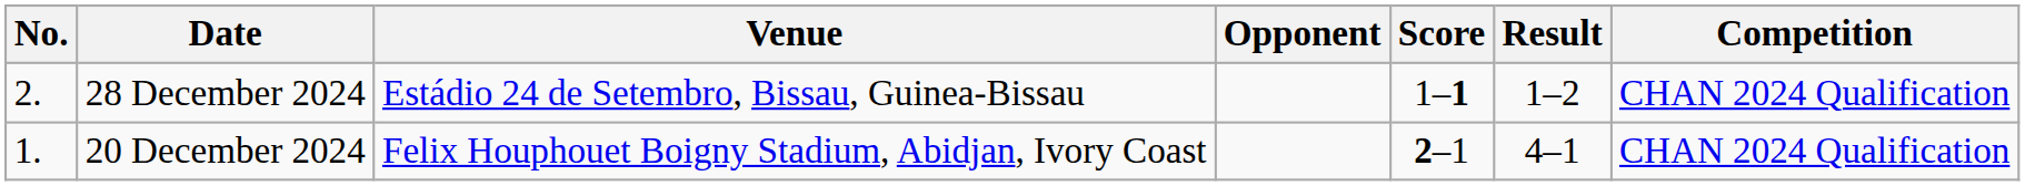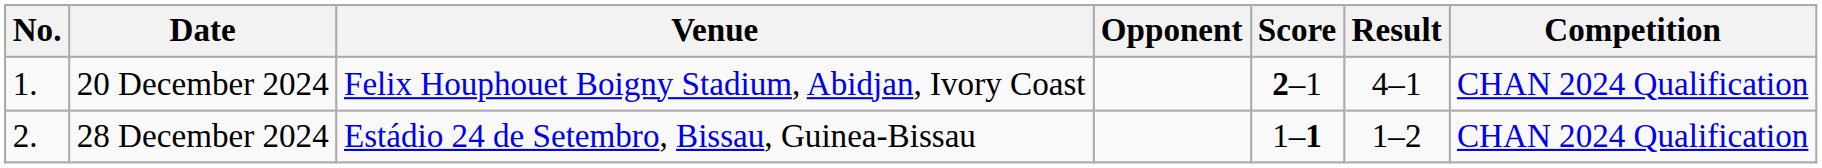 <table class="wikitable">
 <tr>
 <th>No.</th>
 <th>Date</th>
 <th>Venue</th>
 <th>Opponent</th>
 <th>Score</th>
 <th>Result</th>
 <th>Competition</th>
 </tr>
 <tr>
+<td>1.</td>
+<td>20 December 2024</td>
+<td><a href='#'>Felix Houphouet Boigny Stadium</a>, <a href='#'>Abidjan</a>, Ivory Coast</td>
+<td></td>
+<td align=center><strong>2</strong>–1</td>
+<td align=center>4–1</td>
+<td><a href='#'>CHAN 2024 Qualification</a></td>
+</tr>
+<tr>
 <td>2.</td>
 <td>28 December 2024</td>
 <td><a href='#'>Estádio 24 de Setembro</a>, <a href='#'>Bissau</a>, Guinea-Bissau</td>
 <td></td>
 <td align=center>1–<strong>1</strong></td>
 <td align=center>1–2</td>
 <td><a href='#'>CHAN 2024 Qualification</a></td>
 </tr>
-<tr>
-<td>1.</td>
-<td>20 December 2024</td>
-<td><a href='#'>Felix Houphouet Boigny Stadium</a>, <a href='#'>Abidjan</a>, Ivory Coast</td>
-<td></td>
-<td align=center><strong>2</strong>–1</td>
-<td align=center>4–1</td>
-<td><a href='#'>CHAN 2024 Qualification</a></td>
-</tr>
 </table>
